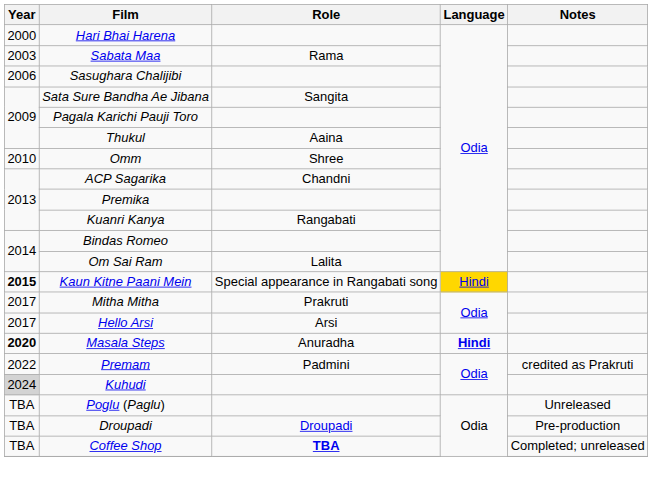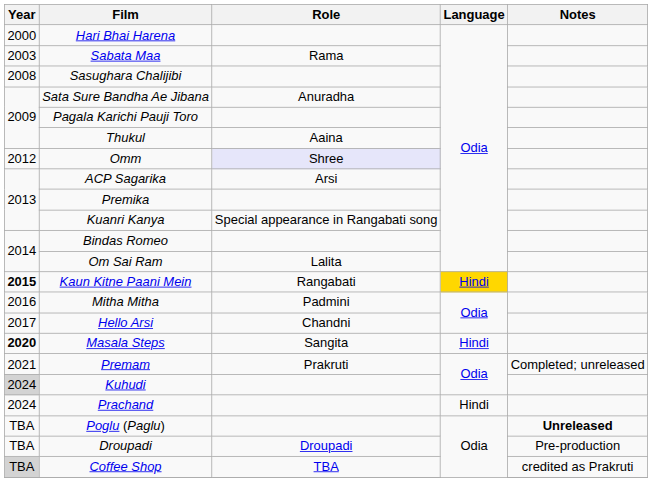 <table class="wikitable" style="text-align:center;">
 <tr>
 <th>Year</th>
 <th>Film</th>
 <th>Role</th>
 <th>Language</th>
 <th>Notes</th>
 </tr>
 <tr>
 <td>2000</td>
 <td><em><a href='#'>Hari Bhai Harena</a></em></td>
 <td></td>
 <td rowspan=12><a href='#'>Odia</a></td>
 <td></td>
 </tr>
 <tr>
 <td>2003</td>
 <td><em><a href='#'>Sabata Maa</a></em></td>
 <td>Rama</td>
 <td></td>
 </tr>
 <tr>
-<td>2006</td>
+<td>2008</td>
 <td><em>Sasughara Chalijibi</em></td>
 <td></td>
 <td></td>
 </tr>
 <tr>
 <td rowspan=3>2009</td>
 <td><em>Sata Sure Bandha Ae Jibana</em></td>
-<td>Sangita</td>
+<td>Anuradha</td>
 <td></td>
 </tr>
 <tr>
 <td><em>Pagala Karichi Pauji Toro</em></td>
 <td></td>
 <td></td>
 </tr>
 <tr>
 <td><em>Thukul</em></td>
 <td>Aaina</td>
 <td></td>
 </tr>
 <tr>
-<td>2010</td>
+<td>2012</td>
 <td><em>Omm</em></td>
-<td>Shree</td>
+<td style="background: lavender;">Shree</td>
 <td></td>
 </tr>
 <tr>
 <td rowspan=3>2013</td>
 <td><em>ACP Sagarika</em></td>
-<td>Chandni</td>
+<td>Arsi</td>
 <td></td>
 </tr>
 <tr>
 <td><em>Premika</em></td>
 <td></td>
 <td></td>
 </tr>
 <tr>
 <td><em>Kuanri Kanya</em></td>
-<td>Rangabati</td>
+<td>Special appearance in Rangabati song</td>
 <td></td>
 </tr>
 <tr>
 <td rowspan=2>2014</td>
 <td><em>Bindas Romeo</em></td>
 <td></td>
 <td></td>
 </tr>
 <tr>
 <td><em>Om Sai Ram</em></td>
 <td>Lalita</td>
 <td></td>
 </tr>
 <tr>
 <td><strong>2015</strong></td>
 <td><em><a href='#'>Kaun Kitne Paani Mein</a></em></td>
-<td>Special appearance in Rangabati song</td>
+<td>Rangabati</td>
 <td style="background: gold;"><a href='#'>Hindi</a></td>
 <td></td>
 </tr>
 <tr>
-<td>2017</td>
+<td>2016</td>
 <td><em>Mitha Mitha</em></td>
-<td>Prakruti</td>
+<td>Padmini</td>
 <td rowspan=2><a href='#'>Odia</a></td>
 <td></td>
 </tr>
 <tr>
 <td>2017</td>
 <td><em><a href='#'>Hello Arsi</a></em></td>
-<td>Arsi</td>
+<td>Chandni</td>
 <td></td>
 </tr>
 <tr>
 <td><strong>2020</strong></td>
 <td><em><a href='#'>Masala Steps</a></em></td>
-<td>Anuradha</td>
-<td><strong><a href='#'>Hindi</a></strong></td>
+<td>Sangita</td>
+<td><a href='#'>Hindi</a></td>
 <td></td>
 </tr>
 <tr>
-<td>2022</td>
+<td>2021</td>
 <td><em><a href='#'>Premam</a></em></td>
-<td>Padmini</td>
+<td>Prakruti</td>
 <td rowspan=2><a href='#'>Odia</a></td>
-<td>credited as Prakruti</td>
+<td>Completed; unreleased</td>
 </tr>
 <tr>
 <td style="background: lightgrey;">2024</td>
 <td><em><a href='#'>Kuhudi</a></em></td>
 <td></td>
 <td></td>
 </tr>
 <tr>
+<td>2024</td>
+<td><em><a href='#'>Prachand</a></em></td>
+<td></td>
+<td>Hindi</td>
+<td></td>
+</tr>
+<tr>
 <td>TBA</td>
 <td><em><a href='#'>Poglu</a></em> (<em>Paglu</em>)</td>
 <td></td>
 <td rowspan=4>Odia</td>
-<td>Unreleased</td>
+<td><strong>Unreleased</strong></td>
 </tr>
 <tr>
 <td>TBA</td>
 <td><em>Droupadi</em></td>
 <td><a href='#'>Droupadi</a></td>
 <td>Pre-production</td>
 </tr>
 <tr>
-<td>TBA</td>
+<td style="background: lightgrey;">TBA</td>
 <td><em><a href='#'>Coffee Shop</a></em></td>
-<td><strong><a href='#'>TBA</a></strong></td>
-<td>Completed; unreleased</td>
+<td><a href='#'>TBA</a></td>
+<td>credited as Prakruti</td>
 </tr>
 <tr>
 </tr>
 </table>
